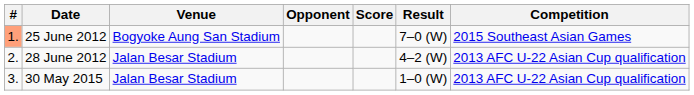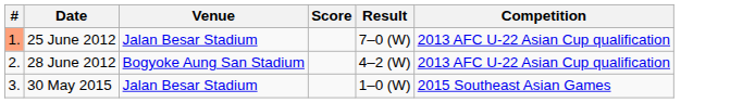 <table class="wikitable">
 <tr>
 <th>#</th>
 <th>Date</th>
 <th>Venue</th>
-<th>Opponent</th>
 <th>Score</th>
 <th>Result</th>
 <th>Competition</th>
 </tr>
 <tr>
 <td style="background: lightsalmon;">1.</td>
 <td>25 June 2012</td>
-<td><a href='#'>Bogyoke Aung San Stadium</a></td>
-<td></td>
+<td><a href='#'>Jalan Besar Stadium</a></td>
 <td></td>
 <td>7–0 (W)</td>
-<td><a href='#'>2015 Southeast Asian Games</a></td>
+<td><a href='#'>2013 AFC U-22 Asian Cup qualification</a></td>
 </tr>
 <tr>
 <td>2.</td>
 <td>28 June 2012</td>
-<td><a href='#'>Jalan Besar Stadium</a></td>
-<td></td>
+<td><a href='#'>Bogyoke Aung San Stadium</a></td>
 <td></td>
 <td>4–2 (W)</td>
 <td><a href='#'>2013 AFC U-22 Asian Cup qualification</a></td>
 </tr>
 <tr>
 <td>3.</td>
 <td>30 May 2015</td>
 <td><a href='#'>Jalan Besar Stadium</a></td>
 <td></td>
-<td></td>
 <td>1–0 (W)</td>
-<td><a href='#'>2013 AFC U-22 Asian Cup qualification</a></td>
+<td><a href='#'>2015 Southeast Asian Games</a></td>
 </tr>
 </table>
